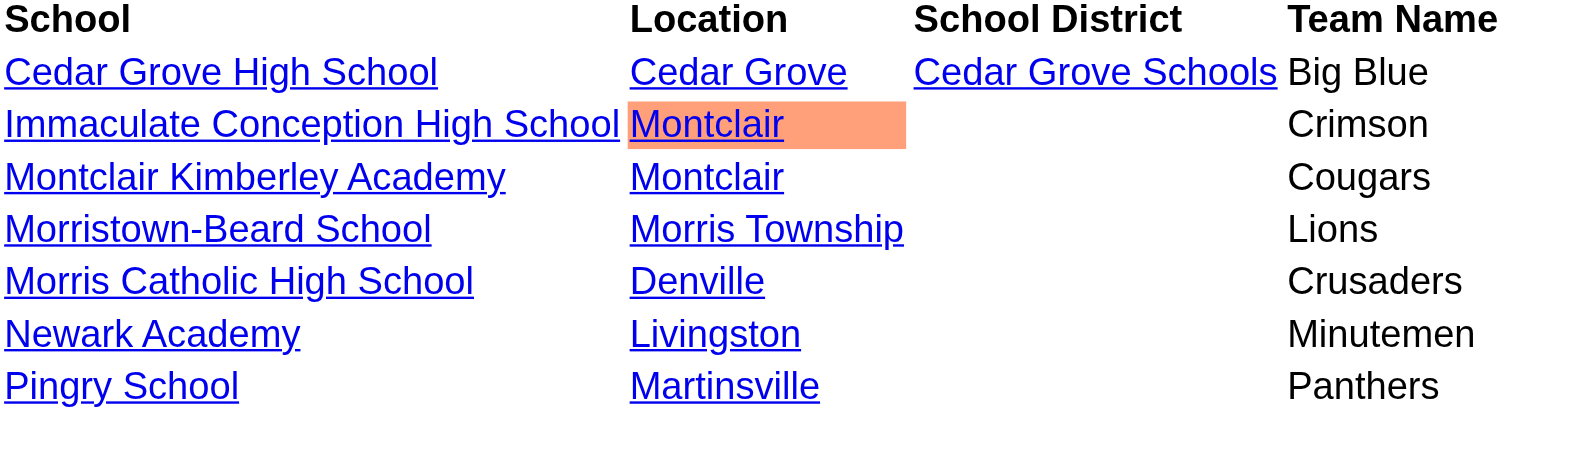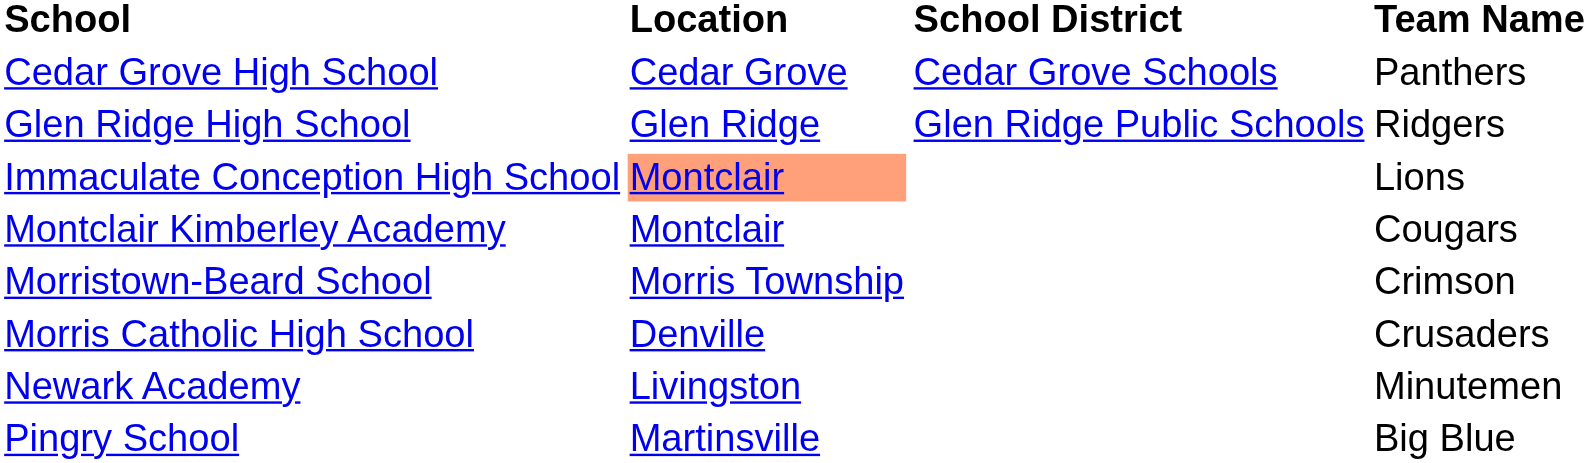 <table>
 <tr>
 <td><strong>School</strong></td>
 <td><strong>Location</strong></td>
 <td><strong>School District</strong></td>
 <td><strong>Team Name</strong></td>
 </tr>
 <tr>
 <td><a href='#'>Cedar Grove High School</a></td>
 <td><a href='#'>Cedar Grove</a></td>
 <td><a href='#'>Cedar Grove Schools</a></td>
-<td>Big Blue</td>
+<td>Panthers</td>
+</tr>
+<tr>
+<td><a href='#'>Glen Ridge High School</a></td>
+<td><a href='#'>Glen Ridge</a></td>
+<td><a href='#'>Glen Ridge Public Schools</a></td>
+<td>Ridgers</td>
 </tr>
 <tr>
 <td><a href='#'>Immaculate Conception High School</a></td>
 <td style="background: lightsalmon;"><a href='#'>Montclair</a></td>
 <td></td>
-<td>Crimson</td>
+<td>Lions</td>
 </tr>
 <tr>
 <td><a href='#'>Montclair Kimberley Academy</a></td>
 <td><a href='#'>Montclair</a></td>
 <td></td>
 <td>Cougars</td>
 </tr>
 <tr>
 <td><a href='#'>Morristown-Beard School</a></td>
 <td><a href='#'>Morris Township</a></td>
 <td></td>
-<td>Lions</td>
+<td>Crimson</td>
 </tr>
 <tr>
 <td><a href='#'>Morris Catholic High School</a></td>
 <td><a href='#'>Denville</a></td>
 <td></td>
 <td>Crusaders</td>
 </tr>
 <tr>
 <td><a href='#'>Newark Academy</a></td>
 <td><a href='#'>Livingston</a></td>
 <td></td>
 <td>Minutemen</td>
 </tr>
 <tr>
 <td><a href='#'>Pingry School</a></td>
 <td><a href='#'>Martinsville</a></td>
 <td></td>
-<td>Panthers</td>
+<td>Big Blue</td>
 </tr>
 <tr>
 </tr>
 </table>
